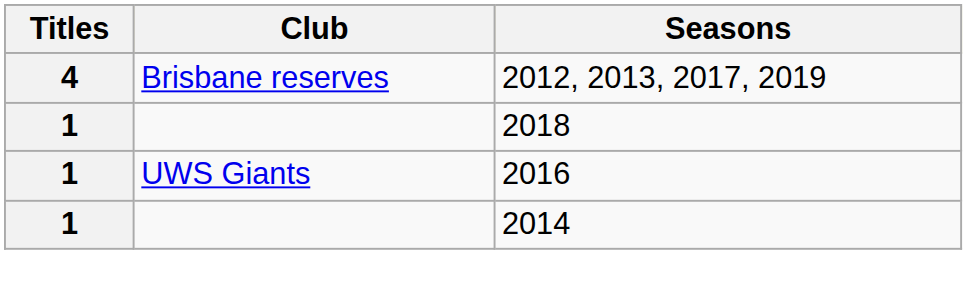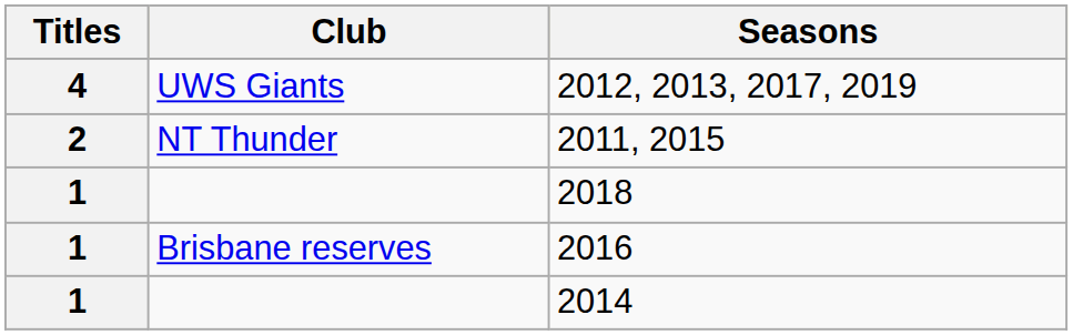 <table class="wikitable sortable" style="width:80%;">
 <tr style="background:#bdb76b;">
 <th>Titles</th>
 <th>Club</th>
 <th>Seasons</th>
 </tr>
 <tr>
 <th>4</th>
-<td> <a href='#'>Brisbane reserves</a></td>
+<td> <a href='#'>UWS Giants</a></td>
 <td>2012, 2013, 2017, 2019</td>
+</tr>
+<tr>
+<th>2</th>
+<td> <a href='#'>NT Thunder</a></td>
+<td>2011, 2015</td>
 </tr>
 <tr>
 <th>1</th>
 <td> </td>
 <td>2018</td>
 </tr>
 <tr>
 <th>1</th>
-<td> <a href='#'>UWS Giants</a></td>
+<td> <a href='#'>Brisbane reserves</a></td>
 <td>2016</td>
 </tr>
 <tr>
 <th>1</th>
 <td> </td>
 <td>2014</td>
 </tr>
 </table>
